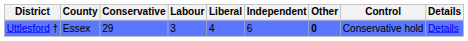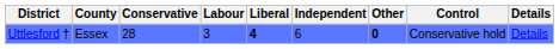 <table class="wikitable">
 <tr border=1 cellspacing=0 cellpadding=5>
 <th>District</th>
 <th>County</th>
 <th>Conservative</th>
 <th>Labour</th>
 <th>Liberal</th>
 <th>Independent</th>
 <th>Other</th>
 <th>Control</th>
 <th>Details</th>
 </tr>
 <tr bgcolor=5B76FF>
 <td><a href='#'>Uttlesford</a> †</td>
 <td>Essex</td>
-<td>29</td>
+<td>28</td>
 <td>3</td>
-<td>4</td>
+<td><strong>4</strong></td>
 <td>6</td>
 <td><strong>0</strong></td>
 <td>Conservative hold</td>
 <td><a href='#'>Details</a></td>
 </tr>
 </table>
